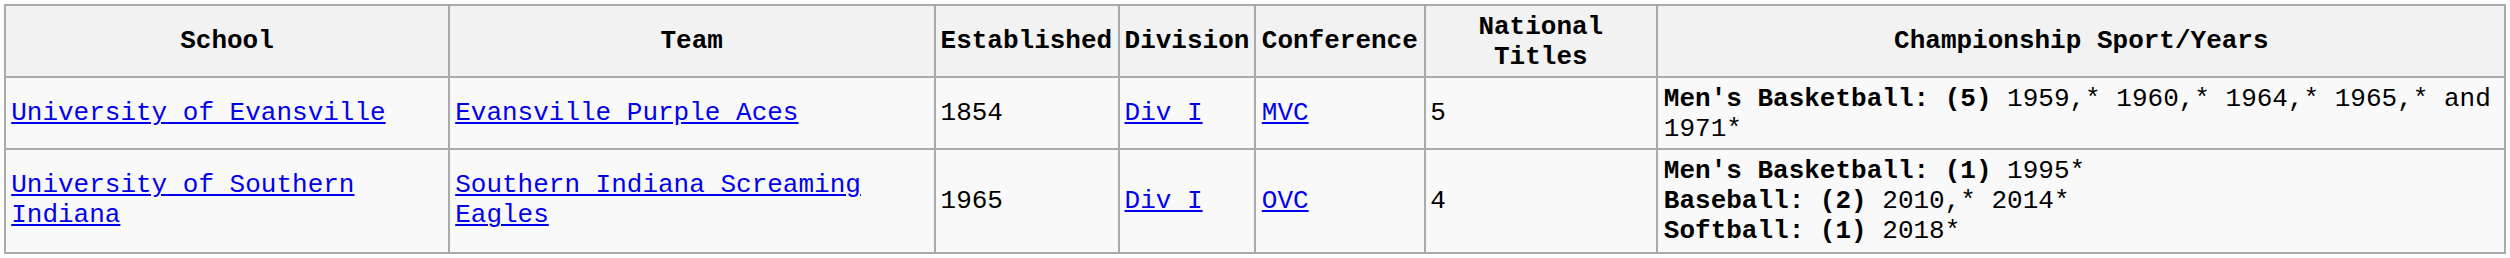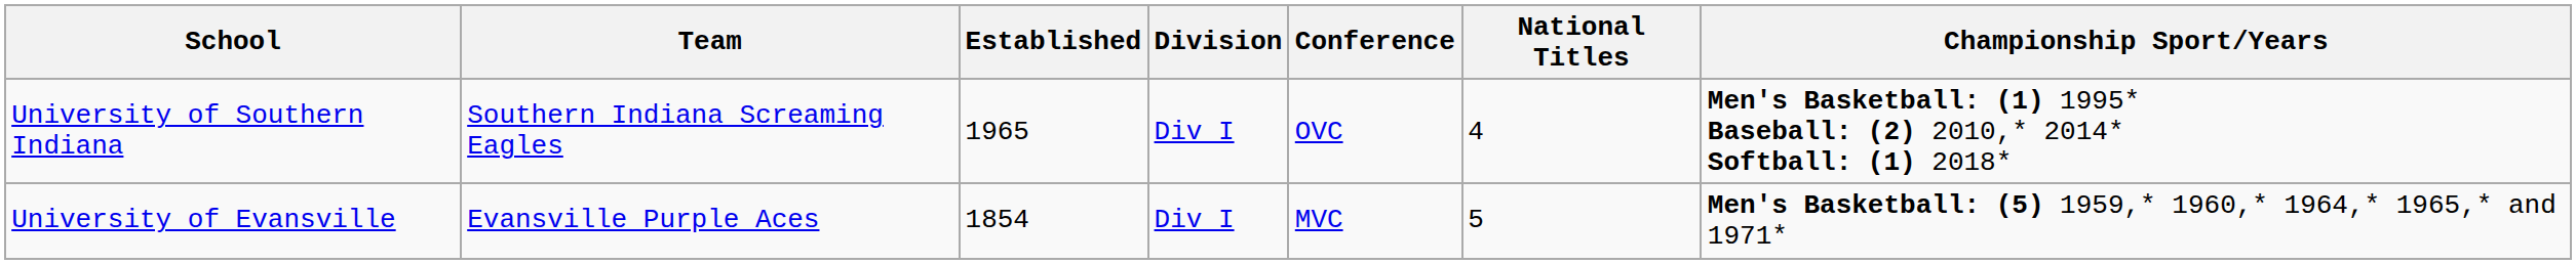 <table class="wikitable">
 <tr>
 <th>School</th>
 <th>Team</th>
 <th>Established</th>
 <th>Division</th>
 <th>Conference</th>
 <th>National Titles</th>
 <th>Championship Sport/Years</th>
 </tr>
 <tr>
+<td><a href='#'>University of Southern Indiana</a></td>
+<td><a href='#'>Southern Indiana Screaming Eagles</a></td>
+<td>1965</td>
+<td><a href='#'>Div I</a></td>
+<td><a href='#'>OVC</a></td>
+<td>4</td>
+<td><strong>Men's Basketball: (1)</strong> 1995*<br><strong>Baseball: (2)</strong> 2010,* 2014*<br><strong>Softball: (1)</strong> 2018*</td>
+</tr>
+<tr>
 <td><a href='#'>University of Evansville</a></td>
 <td><a href='#'>Evansville Purple Aces</a></td>
 <td>1854</td>
 <td><a href='#'>Div I</a></td>
 <td><a href='#'>MVC</a></td>
 <td>5</td>
 <td><strong>Men's Basketball: (5)</strong> 1959,* 1960,* 1964,* 1965,* and 1971*</td>
 </tr>
-<tr>
-<td><a href='#'>University of Southern Indiana</a></td>
-<td><a href='#'>Southern Indiana Screaming Eagles</a></td>
-<td>1965</td>
-<td><a href='#'>Div I</a></td>
-<td><a href='#'>OVC</a></td>
-<td>4</td>
-<td><strong>Men's Basketball: (1)</strong> 1995*<br><strong>Baseball: (2)</strong> 2010,* 2014*<br><strong>Softball: (1)</strong> 2018*</td>
-</tr>
 </table>
